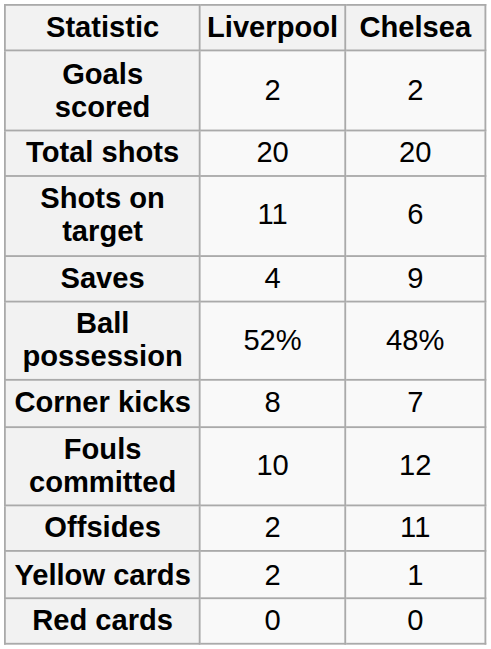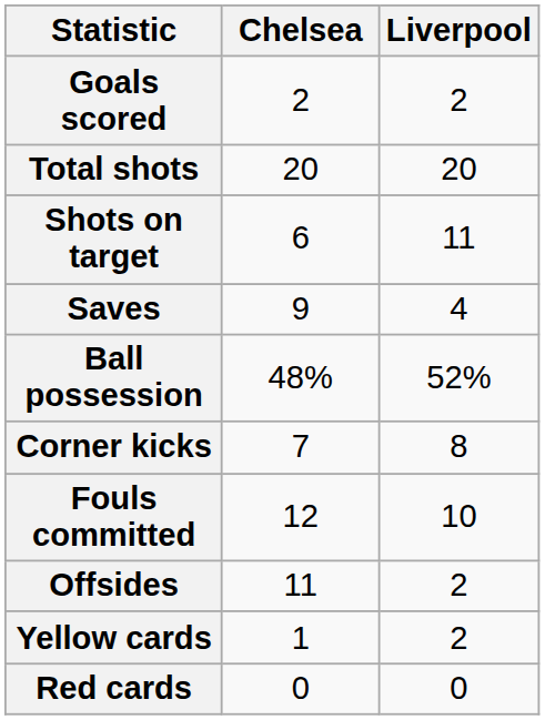 <table class="wikitable plainrowheaders" style="text-align:center">
 <tr>
 <th scope="col" style="width:100px">Statistic</th>
+<th scope="col" style="width:70px">Chelsea</th>
 <th scope="col" style="width:70px">Liverpool</th>
-<th scope="col" style="width:70px">Chelsea</th>
 </tr>
 <tr>
 <th scope=row>Goals scored</th>
 <td>2</td>
 <td>2</td>
 </tr>
 <tr>
 <th scope=row>Total shots</th>
 <td>20</td>
 <td>20</td>
 </tr>
 <tr>
 <th scope=row>Shots on target</th>
+<td>6</td>
 <td>11</td>
-<td>6</td>
 </tr>
 <tr>
 <th scope=row>Saves</th>
+<td>9</td>
 <td>4</td>
-<td>9</td>
 </tr>
 <tr>
 <th scope=row>Ball possession</th>
+<td>48%</td>
 <td>52%</td>
-<td>48%</td>
 </tr>
 <tr>
 <th scope=row>Corner kicks</th>
+<td>7</td>
 <td>8</td>
-<td>7</td>
 </tr>
 <tr>
 <th scope=row>Fouls committed</th>
+<td>12</td>
 <td>10</td>
-<td>12</td>
 </tr>
 <tr>
 <th scope=row>Offsides</th>
+<td>11</td>
 <td>2</td>
-<td>11</td>
 </tr>
 <tr>
 <th scope=row>Yellow cards</th>
+<td>1</td>
 <td>2</td>
-<td>1</td>
 </tr>
 <tr>
 <th scope=row>Red cards</th>
 <td>0</td>
 <td>0</td>
 </tr>
 </table>
